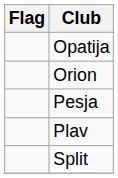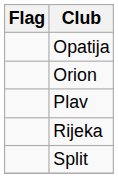 <table class="wikitable">
 <tr>
 <th class="unsortable">Flag</th>
 <th>Club</th>
 </tr>
 <tr>
 <td></td>
 <td>Opatija</td>
 </tr>
 <tr>
 <td></td>
 <td>Orion</td>
 </tr>
 <tr>
 <td></td>
-<td>Pesja</td>
+<td>Plav</td>
 </tr>
 <tr>
 <td></td>
-<td>Plav</td>
+<td>Rijeka</td>
 </tr>
 <tr>
 <td></td>
 <td>Split</td>
 </tr>
 <tr>
 </tr>
 </table>
